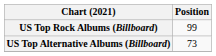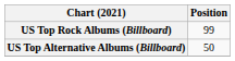 <table class="wikitable plainrowheaders" style="text-align:center">
 <tr>
 <th scope="col">Chart (2021)</th>
 <th scope="col">Position</th>
 </tr>
 <tr>
 <th scope="row">US Top Rock Albums (<em>Billboard</em>)</th>
 <td>99</td>
 </tr>
 <tr>
 <th scope="row">US Top Alternative Albums (<em>Billboard</em>)</th>
-<td>73</td>
+<td>50</td>
 </tr>
 <tr>
 </tr>
 </table>
